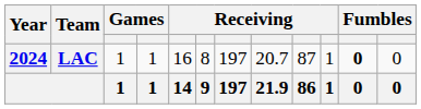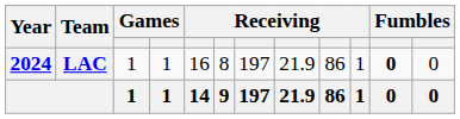 <table class="wikitable" style="text-align:center;">
 <tr>
 <th rowspan="2">Year</th>
 <th rowspan="2">Team</th>
 <th colspan="2">Games</th>
 <th colspan="6">Receiving</th>
 <th colspan="2">Fumbles</th>
 </tr>
 <tr>
 <th></th>
 <th></th>
 <th></th>
 <th></th>
 <th></th>
 <th></th>
 <th></th>
 <th></th>
 <th></th>
 <th></th>
 </tr>
 <tr>
 <th><a href='#'>2024</a></th>
 <th><a href='#'>LAC</a></th>
 <td>1</td>
 <td>1</td>
 <td>16</td>
 <td>8</td>
 <td>197</td>
-<td>20.7</td>
-<td>87</td>
+<td>21.9</td>
+<td>86</td>
 <td>1</td>
 <td><strong>0</strong></td>
 <td>0</td>
 </tr>
 <tr>
 <th colspan="2"></th>
 <th>1</th>
 <th>1</th>
 <th>14</th>
 <th>9</th>
 <th>197</th>
 <th>21.9</th>
 <th>86</th>
 <th>1</th>
 <th>0</th>
 <th>0</th>
 </tr>
 </table>
